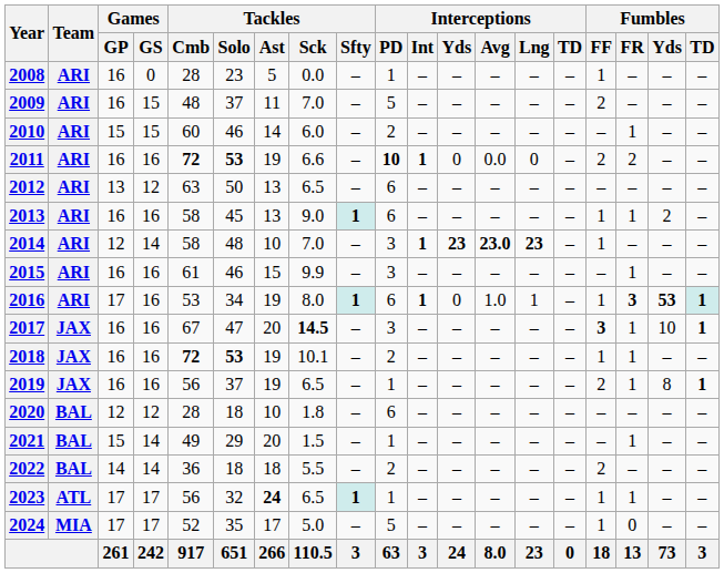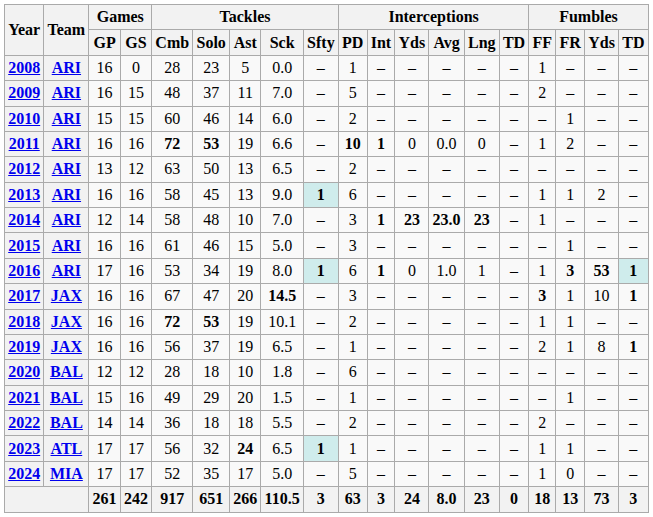 <table class=wikitable style="text-align:center;">
 <tr>
 <th rowspan="2">Year</th>
 <th rowspan="2">Team</th>
 <th colspan="2">Games</th>
 <th colspan="5">Tackles</th>
 <th colspan="6">Interceptions</th>
 <th colspan="4">Fumbles</th>
 </tr>
 <tr>
 <th>GP</th>
 <th>GS</th>
 <th>Cmb</th>
 <th>Solo</th>
 <th>Ast</th>
 <th>Sck</th>
 <th>Sfty</th>
 <th>PD</th>
 <th>Int</th>
 <th>Yds</th>
 <th>Avg</th>
 <th>Lng</th>
 <th>TD</th>
 <th>FF</th>
 <th>FR</th>
 <th>Yds</th>
 <th>TD</th>
 </tr>
 <tr>
 <th><a href='#'>2008</a></th>
 <th><a href='#'>ARI</a></th>
 <td>16</td>
 <td>0</td>
 <td>28</td>
 <td>23</td>
 <td>5</td>
 <td>0.0</td>
 <td>–</td>
 <td>1</td>
 <td>–</td>
 <td>–</td>
 <td>–</td>
 <td>–</td>
 <td>–</td>
 <td>1</td>
 <td>–</td>
 <td>–</td>
 <td>–</td>
 </tr>
 <tr>
 <th><a href='#'>2009</a></th>
 <th><a href='#'>ARI</a></th>
 <td>16</td>
 <td>15</td>
 <td>48</td>
 <td>37</td>
 <td>11</td>
 <td>7.0</td>
 <td>–</td>
 <td>5</td>
 <td>–</td>
 <td>–</td>
 <td>–</td>
 <td>–</td>
 <td>–</td>
 <td>2</td>
 <td>–</td>
 <td>–</td>
 <td>–</td>
 </tr>
 <tr>
 <th><a href='#'>2010</a></th>
 <th><a href='#'>ARI</a></th>
 <td>15</td>
 <td>15</td>
 <td>60</td>
 <td>46</td>
 <td>14</td>
 <td>6.0</td>
 <td>–</td>
 <td>2</td>
 <td>–</td>
 <td>–</td>
 <td>–</td>
 <td>–</td>
 <td>–</td>
 <td>–</td>
 <td>1</td>
 <td>–</td>
 <td>–</td>
 </tr>
 <tr>
 <th><a href='#'>2011</a></th>
 <th><a href='#'>ARI</a></th>
 <td>16</td>
 <td>16</td>
 <td><strong>72</strong></td>
 <td><strong>53</strong></td>
 <td>19</td>
 <td>6.6</td>
 <td>–</td>
 <td><strong>10</strong></td>
 <td><strong>1</strong></td>
 <td>0</td>
 <td>0.0</td>
 <td>0</td>
 <td>–</td>
-<td>2</td>
+<td>1</td>
 <td>2</td>
 <td>–</td>
 <td>–</td>
 </tr>
 <tr>
 <th><a href='#'>2012</a></th>
 <th><a href='#'>ARI</a></th>
 <td>13</td>
 <td>12</td>
 <td>63</td>
 <td>50</td>
 <td>13</td>
 <td>6.5</td>
 <td>–</td>
-<td>6</td>
+<td>2</td>
 <td>–</td>
 <td>–</td>
 <td>–</td>
 <td>–</td>
 <td>–</td>
 <td>–</td>
 <td>–</td>
 <td>–</td>
 <td>–</td>
 </tr>
 <tr>
 <th><a href='#'>2013</a></th>
 <th><a href='#'>ARI</a></th>
 <td>16</td>
 <td>16</td>
 <td>58</td>
 <td>45</td>
 <td>13</td>
 <td>9.0</td>
 <td style="background:#cfecec;"><strong>1</strong></td>
 <td>6</td>
 <td>–</td>
 <td>–</td>
 <td>–</td>
 <td>–</td>
 <td>–</td>
 <td>1</td>
 <td>1</td>
 <td>2</td>
 <td>–</td>
 </tr>
 <tr>
 <th><a href='#'>2014</a></th>
 <th><a href='#'>ARI</a></th>
 <td>12</td>
 <td>14</td>
 <td>58</td>
 <td>48</td>
 <td>10</td>
 <td>7.0</td>
 <td>–</td>
 <td>3</td>
 <td><strong>1</strong></td>
 <td><strong>23</strong></td>
 <td><strong>23.0</strong></td>
 <td><strong>23</strong></td>
 <td>–</td>
 <td>1</td>
 <td>–</td>
 <td>–</td>
 <td>–</td>
 </tr>
 <tr>
 <th><a href='#'>2015</a></th>
 <th><a href='#'>ARI</a></th>
 <td>16</td>
 <td>16</td>
 <td>61</td>
 <td>46</td>
 <td>15</td>
-<td>9.9</td>
+<td>5.0</td>
 <td>–</td>
 <td>3</td>
 <td>–</td>
 <td>–</td>
 <td>–</td>
 <td>–</td>
 <td>–</td>
 <td>–</td>
 <td>1</td>
 <td>–</td>
 <td>–</td>
 </tr>
 <tr>
 <th><a href='#'>2016</a></th>
 <th><a href='#'>ARI</a></th>
 <td>17</td>
 <td>16</td>
 <td>53</td>
 <td>34</td>
 <td>19</td>
 <td>8.0</td>
 <td style="background:#cfecec;"><strong>1</strong></td>
 <td>6</td>
 <td><strong>1</strong></td>
 <td>0</td>
 <td>1.0</td>
 <td>1</td>
 <td>–</td>
 <td>1</td>
 <td><strong>3</strong></td>
 <td><strong>53</strong></td>
 <td style="background:#cfecec;"><strong>1</strong></td>
 </tr>
 <tr>
 <th><a href='#'>2017</a></th>
 <th><a href='#'>JAX</a></th>
 <td>16</td>
 <td>16</td>
 <td>67</td>
 <td>47</td>
 <td>20</td>
 <td><strong>14.5</strong></td>
 <td>–</td>
 <td>3</td>
 <td>–</td>
 <td>–</td>
 <td>–</td>
 <td>–</td>
 <td>–</td>
 <td><strong>3</strong></td>
 <td>1</td>
 <td>10</td>
 <td><strong>1</strong></td>
 </tr>
 <tr>
 <th><a href='#'>2018</a></th>
 <th><a href='#'>JAX</a></th>
 <td>16</td>
 <td>16</td>
 <td><strong>72</strong></td>
 <td><strong>53</strong></td>
 <td>19</td>
 <td>10.1</td>
 <td>–</td>
 <td>2</td>
 <td>–</td>
 <td>–</td>
 <td>–</td>
 <td>–</td>
 <td>–</td>
 <td>1</td>
 <td>1</td>
 <td>–</td>
 <td>–</td>
 </tr>
 <tr>
 <th><a href='#'>2019</a></th>
 <th><a href='#'>JAX</a></th>
 <td>16</td>
 <td>16</td>
 <td>56</td>
 <td>37</td>
 <td>19</td>
 <td>6.5</td>
 <td>–</td>
 <td>1</td>
 <td>–</td>
 <td>–</td>
 <td>–</td>
 <td>–</td>
 <td>–</td>
 <td>2</td>
 <td>1</td>
 <td>8</td>
 <td><strong>1</strong></td>
 </tr>
 <tr>
 <th><a href='#'>2020</a></th>
 <th><a href='#'>BAL</a></th>
 <td>12</td>
 <td>12</td>
 <td>28</td>
 <td>18</td>
 <td>10</td>
 <td>1.8</td>
 <td>–</td>
 <td>6</td>
 <td>–</td>
 <td>–</td>
 <td>–</td>
 <td>–</td>
 <td>–</td>
 <td>–</td>
 <td>–</td>
 <td>–</td>
 <td>–</td>
 </tr>
 <tr>
 <th><a href='#'>2021</a></th>
 <th><a href='#'>BAL</a></th>
 <td>15</td>
-<td>14</td>
+<td>16</td>
 <td>49</td>
 <td>29</td>
 <td>20</td>
 <td>1.5</td>
 <td>–</td>
 <td>1</td>
 <td>–</td>
 <td>–</td>
 <td>–</td>
 <td>–</td>
 <td>–</td>
 <td>–</td>
 <td>1</td>
 <td>–</td>
 <td>–</td>
 </tr>
 <tr>
 <th><a href='#'>2022</a></th>
 <th><a href='#'>BAL</a></th>
 <td>14</td>
 <td>14</td>
 <td>36</td>
 <td>18</td>
 <td>18</td>
 <td>5.5</td>
 <td>–</td>
 <td>2</td>
 <td>–</td>
 <td>–</td>
 <td>–</td>
 <td>–</td>
 <td>–</td>
 <td>2</td>
 <td>–</td>
 <td>–</td>
 <td>–</td>
 </tr>
 <tr>
 <th><a href='#'>2023</a></th>
 <th><a href='#'>ATL</a></th>
 <td>17</td>
 <td>17</td>
 <td>56</td>
 <td>32</td>
 <td><strong>24</strong></td>
 <td>6.5</td>
 <td style="background:#cfecec;"><strong>1</strong></td>
 <td>1</td>
 <td>–</td>
 <td>–</td>
 <td>–</td>
 <td>–</td>
 <td>–</td>
 <td>1</td>
 <td>1</td>
 <td>–</td>
 <td>–</td>
 </tr>
 <tr>
 <th><a href='#'>2024</a></th>
 <th><a href='#'>MIA</a></th>
 <td>17</td>
 <td>17</td>
 <td>52</td>
 <td>35</td>
 <td>17</td>
 <td>5.0</td>
 <td>–</td>
 <td>5</td>
 <td>–</td>
 <td>–</td>
 <td>–</td>
 <td>–</td>
 <td>–</td>
 <td>1</td>
 <td>0</td>
 <td>–</td>
 <td>–</td>
 </tr>
 <tr>
 <th colspan="2"></th>
 <th>261</th>
 <th>242</th>
 <th>917</th>
 <th>651</th>
 <th>266</th>
 <th>110.5</th>
 <th>3</th>
 <th>63</th>
 <th>3</th>
 <th>24</th>
 <th>8.0</th>
 <th>23</th>
 <th>0</th>
 <th>18</th>
 <th>13</th>
 <th>73</th>
 <th>3</th>
 </tr>
 </table>
